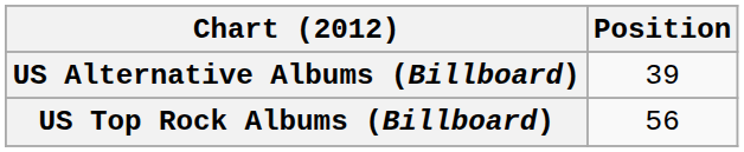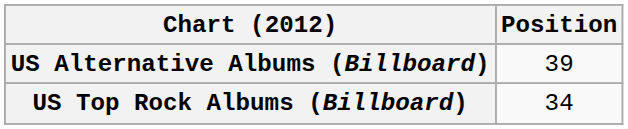 <table class="wikitable plainrowheaders sortable">
 <tr>
 <th scope="col">Chart (2012)</th>
 <th scope="col">Position</th>
 </tr>
 <tr>
 <th scope="row">US Alternative Albums (<em>Billboard</em>)</th>
 <td style="text-align:center;">39</td>
 </tr>
 <tr>
 <th scope="row">US Top Rock Albums (<em>Billboard</em>)</th>
-<td style="text-align:center;">56</td>
+<td style="text-align:center;">34</td>
 </tr>
 </table>
